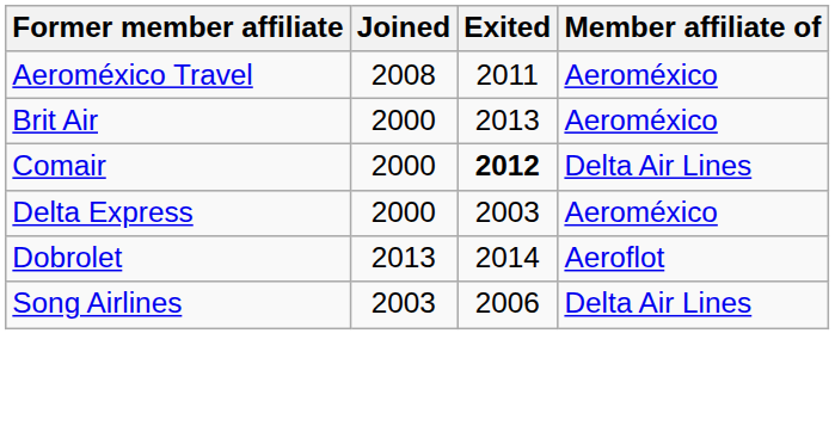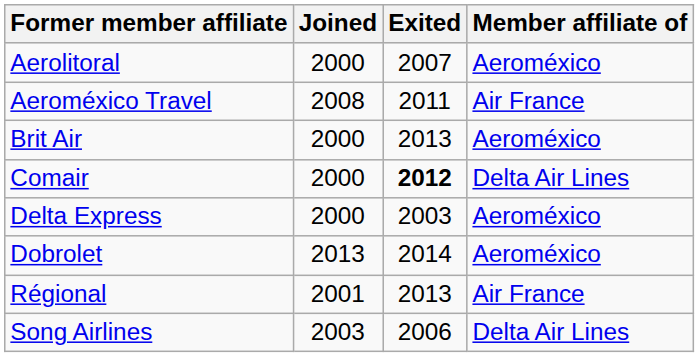 <table class="wikitable sortable toccolours">
 <tr>
 <th>Former member affiliate</th>
 <th>Joined</th>
 <th>Exited</th>
 <th>Member affiliate of</th>
 </tr>
 <tr>
+<td> <a href='#'>Aerolitoral</a></td>
+<td align=center>2000</td>
+<td align=center>2007</td>
+<td><a href='#'>Aeroméxico</a></td>
+</tr>
+<tr>
 <td> <a href='#'>Aeroméxico Travel</a></td>
 <td align=center>2008</td>
 <td align=center>2011</td>
-<td><a href='#'>Aeroméxico</a></td>
+<td><a href='#'>Air France</a></td>
 </tr>
 <tr>
 <td> <a href='#'>Brit Air</a></td>
 <td align=center>2000</td>
 <td align=center>2013</td>
 <td><a href='#'>Aeroméxico</a></td>
 </tr>
 <tr>
 <td> <a href='#'>Comair</a></td>
 <td align=center>2000</td>
 <td align=center><strong>2012</strong></td>
 <td><a href='#'>Delta Air Lines</a></td>
 </tr>
 <tr>
 <td> <a href='#'>Delta Express</a></td>
 <td align=center>2000</td>
 <td align=center>2003</td>
 <td><a href='#'>Aeroméxico</a></td>
 </tr>
 <tr>
 <td> <a href='#'>Dobrolet</a></td>
 <td align=center>2013</td>
 <td align=center>2014</td>
-<td><a href='#'>Aeroflot</a></td>
+<td><a href='#'>Aeroméxico</a></td>
+</tr>
+<tr>
+<td> <a href='#'>Régional</a></td>
+<td align=center>2001</td>
+<td align=center>2013</td>
+<td><a href='#'>Air France</a></td>
 </tr>
 <tr>
 <td> <a href='#'>Song Airlines</a></td>
 <td align=center>2003</td>
 <td align=center>2006</td>
 <td><a href='#'>Delta Air Lines</a></td>
 </tr>
 </table>
